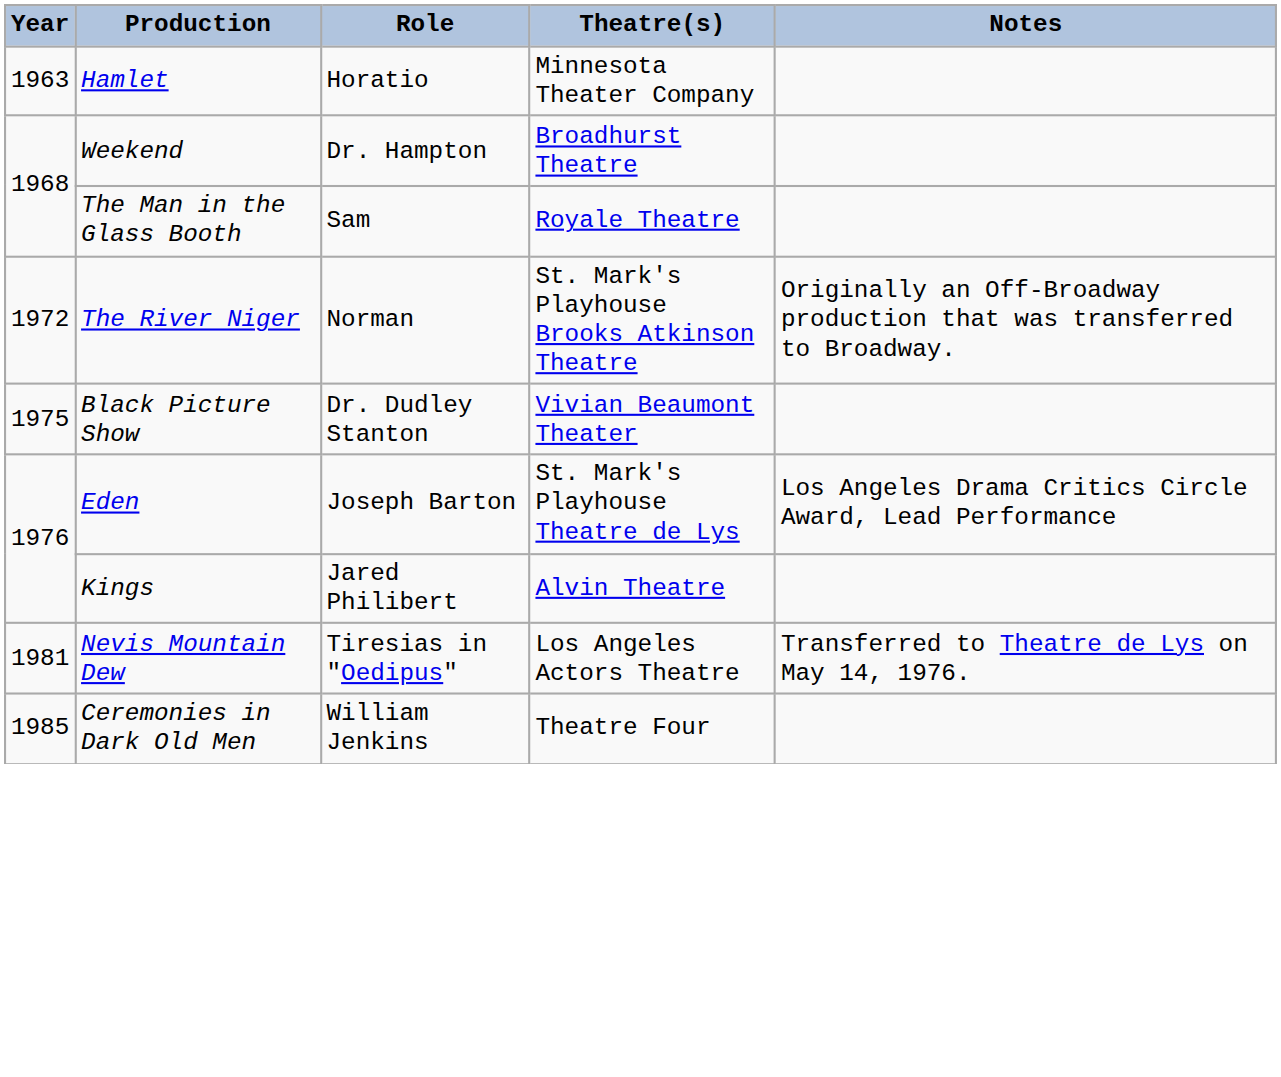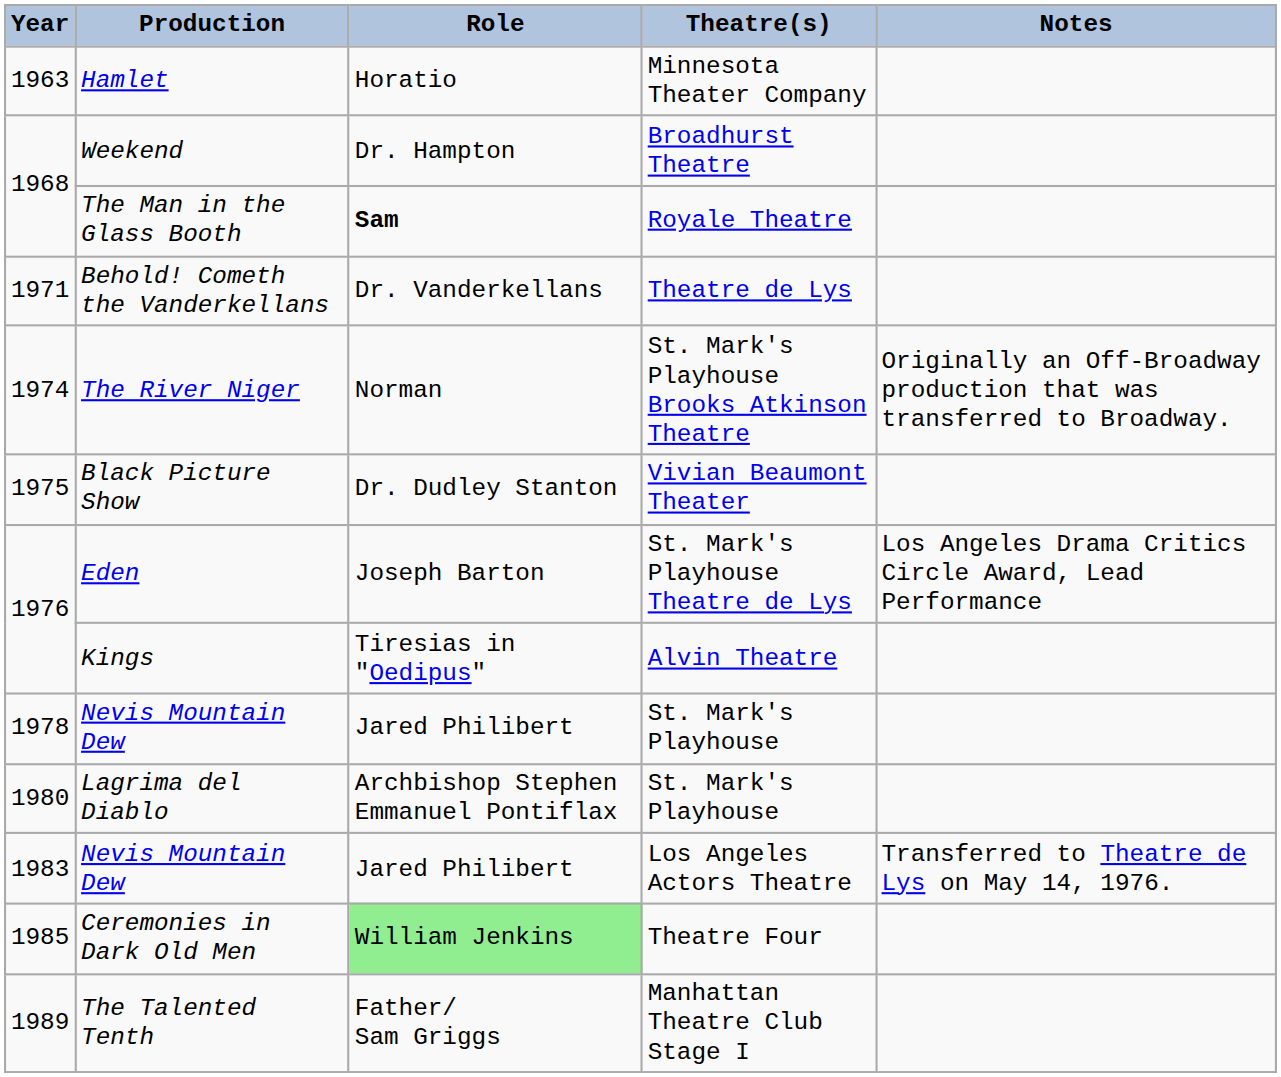 <table class="wikitable" style="font-size:90%">
 <tr style="text-align:center;">
 <th style="background:#B0C4DE;">Year</th>
 <th style="background:#B0C4DE;">Production</th>
 <th style="background:#B0C4DE;">Role</th>
 <th style="background:#B0C4DE;">Theatre(s)</th>
 <th style="background:#B0C4DE;">Notes</th>
 </tr>
 <tr>
 <td>1963</td>
 <td><em><a href='#'>Hamlet</a></em></td>
 <td>Horatio</td>
 <td>Minnesota Theater Company</td>
 <td></td>
 </tr>
 <tr>
 <td rowspan=2>1968</td>
 <td><em>Weekend</em></td>
 <td>Dr. Hampton</td>
 <td><a href='#'>Broadhurst Theatre</a></td>
 <td></td>
 </tr>
 <tr>
 <td><em>The Man in the Glass Booth</em></td>
-<td>Sam</td>
+<td><strong>Sam</strong></td>
 <td><a href='#'>Royale Theatre</a></td>
 <td></td>
 </tr>
 <tr>
-<td>1972</td>
+<td>1971</td>
+<td><em>Behold! Cometh the Vanderkellans</em></td>
+<td>Dr. Vanderkellans</td>
+<td><a href='#'>Theatre de Lys</a></td>
+<td></td>
+</tr>
+<tr>
+<td>1974</td>
 <td><em><a href='#'>The River Niger</a></em></td>
 <td>Norman</td>
 <td>St. Mark's Playhouse<br><a href='#'>Brooks Atkinson Theatre</a></td>
 <td>Originally an Off-Broadway production that was transferred to Broadway.</td>
 </tr>
 <tr>
 <td>1975</td>
 <td><em>Black Picture Show</em></td>
 <td>Dr. Dudley Stanton</td>
 <td><a href='#'>Vivian Beaumont Theater</a></td>
 <td></td>
 </tr>
 <tr>
 <td rowspan=2>1976</td>
 <td><em><a href='#'>Eden</a></em></td>
 <td>Joseph Barton</td>
 <td>St. Mark's Playhouse<br><a href='#'>Theatre de Lys</a></td>
 <td>Los Angeles Drama Critics Circle Award, Lead Performance</td>
 </tr>
 <tr>
 <td><em>Kings</em></td>
-<td>Jared Philibert</td>
+<td>Tiresias in "<a href='#'>Oedipus</a>"</td>
 <td><a href='#'>Alvin Theatre</a></td>
 <td></td>
 </tr>
 <tr>
-<td>1981</td>
+<td>1978</td>
 <td><em><a href='#'>Nevis Mountain Dew</a></em></td>
-<td>Tiresias in "<a href='#'>Oedipus</a>"</td>
+<td>Jared Philibert</td>
+<td>St. Mark's Playhouse</td>
+<td></td>
+</tr>
+<tr>
+<td>1980</td>
+<td><em>Lagrima del Diablo</em></td>
+<td>Archbishop Stephen Emmanuel Pontiflax</td>
+<td>St. Mark's Playhouse</td>
+<td></td>
+</tr>
+<tr>
+<td>1983</td>
+<td><em><a href='#'>Nevis Mountain Dew</a></em></td>
+<td>Jared Philibert</td>
 <td>Los Angeles Actors Theatre</td>
 <td>Transferred to <a href='#'>Theatre de Lys</a> on May 14, 1976.</td>
 </tr>
 <tr>
 <td>1985</td>
 <td><em>Ceremonies in Dark Old Men</em></td>
-<td>William Jenkins</td>
+<td style="background: lightgreen;">William Jenkins</td>
 <td>Theatre Four</td>
 <td></td>
 </tr>
+<tr>
+<td>1989</td>
+<td><em>The Talented Tenth</em></td>
+<td>Father/<br>Sam Griggs</td>
+<td>Manhattan Theatre Club Stage I</td>
+<td></td>
+</tr>
 </table>
